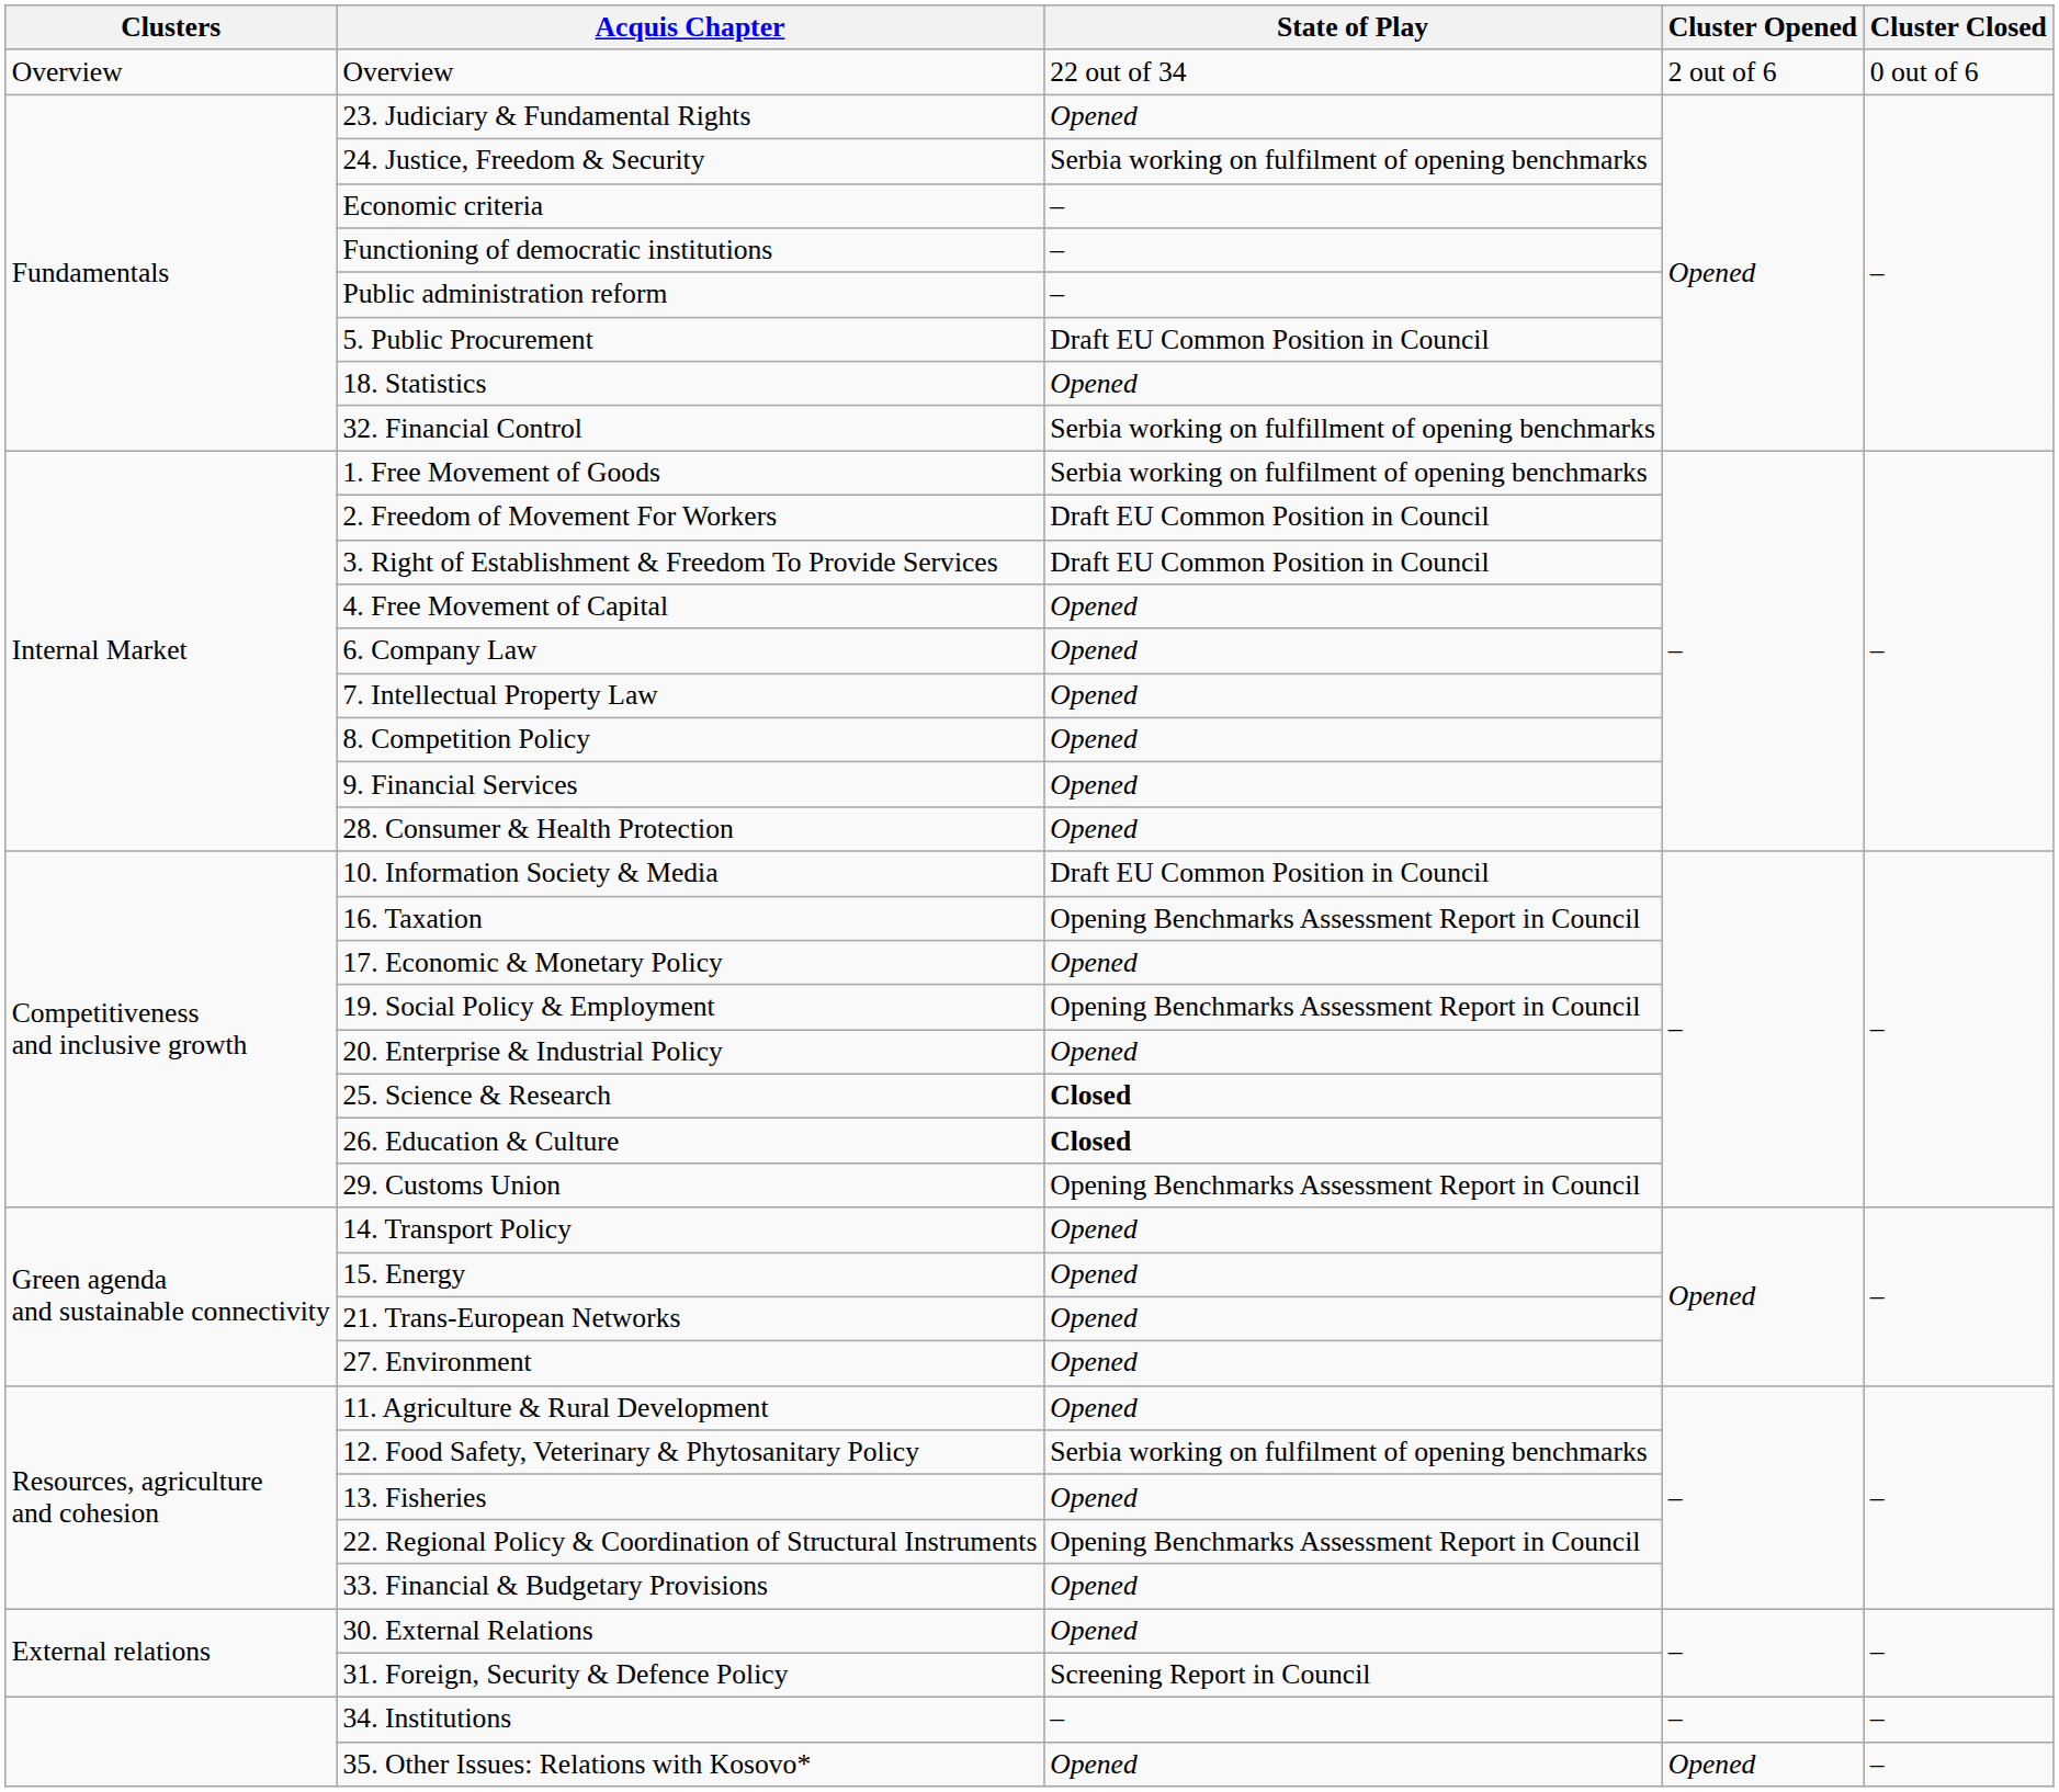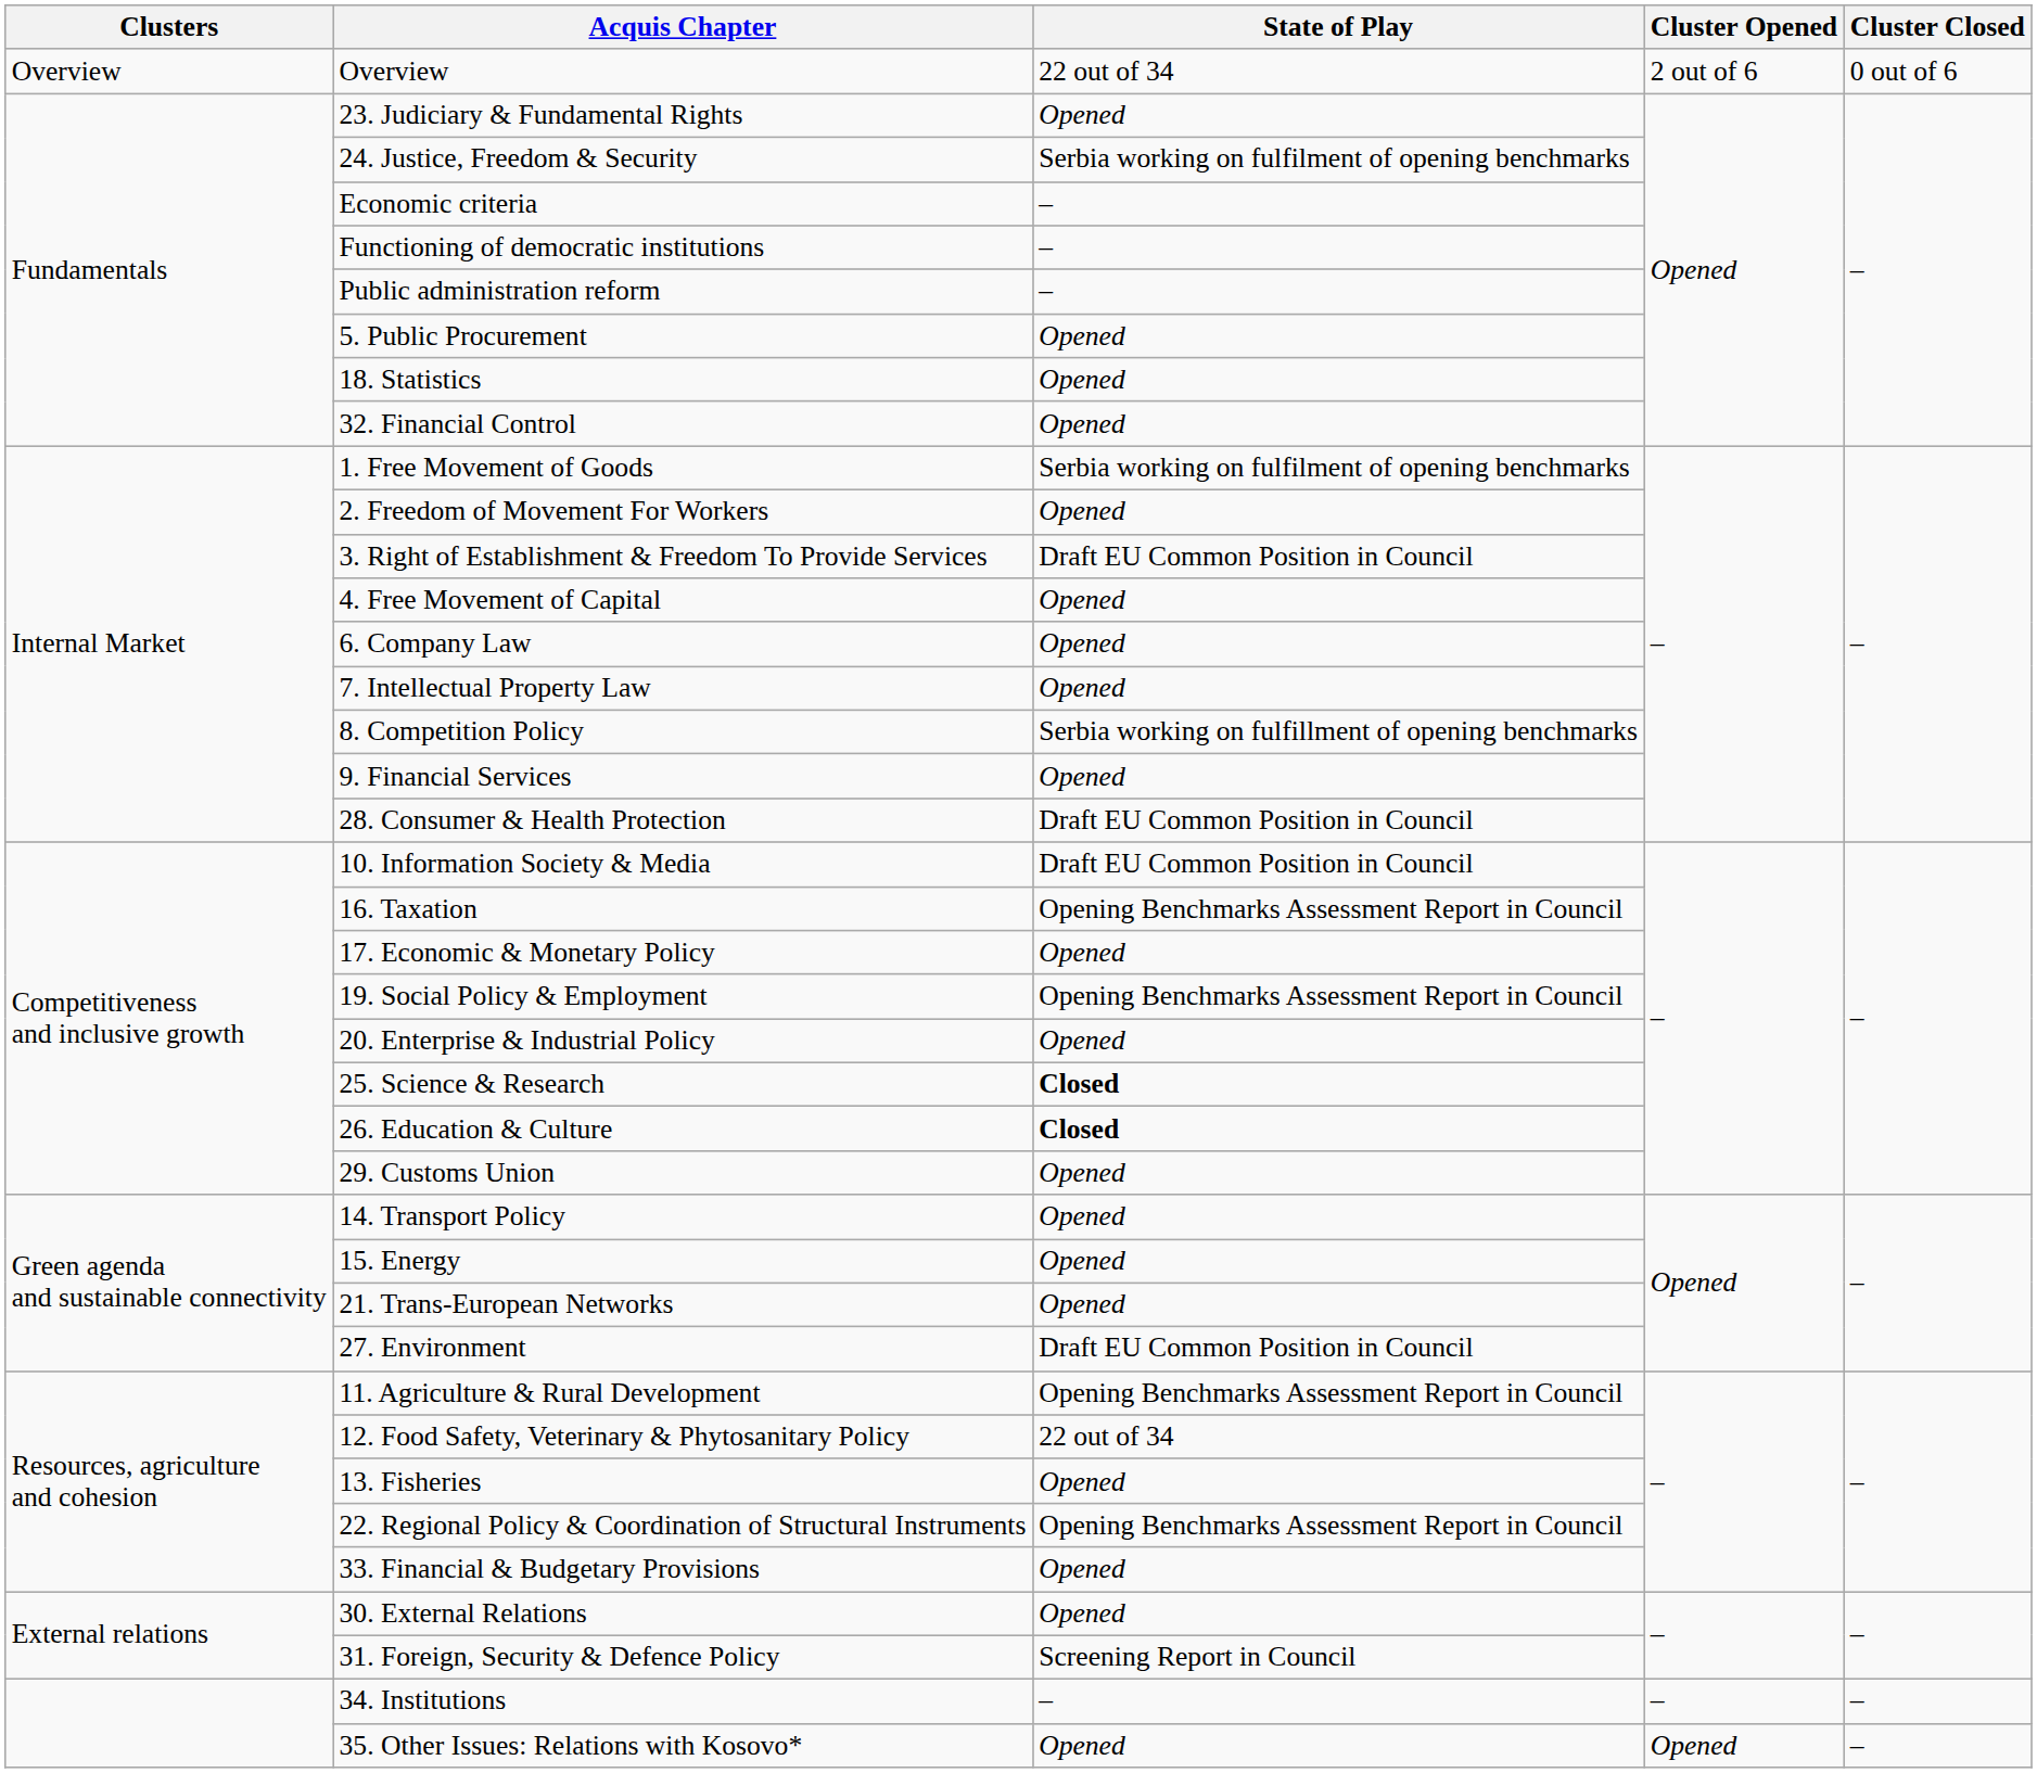 <table class="wikitable mw-collapsible mw-collapsed" style="text-align:left; font-size: 1.0em;">
 <tr>
 <th>Clusters</th>
 <th><a href='#'>Acquis Chapter</a></th>
 <th>State of Play</th>
 <th>Cluster Opened</th>
 <th>Cluster Closed</th>
 </tr>
 <tr>
 <td>Overview</td>
 <td>Overview</td>
 <td>22 out of 34</td>
 <td>2 out of 6</td>
 <td>0 out of 6</td>
 </tr>
 <tr>
 <td rowspan="8">Fundamentals</td>
 <td style="text-align:left;">23. Judiciary & Fundamental Rights</td>
 <td><em>Opened</em></td>
 <td rowspan="8"><em>Opened</em></td>
 <td rowspan="8">–</td>
 </tr>
 <tr>
 <td style="text-align:left;">24. Justice, Freedom & Security</td>
 <td>Serbia working on fulfilment of opening benchmarks</td>
 </tr>
 <tr>
 <td>Economic criteria</td>
 <td>–</td>
 </tr>
 <tr>
 <td>Functioning of democratic institutions</td>
 <td>–</td>
 </tr>
 <tr>
 <td>Public administration reform</td>
 <td>–</td>
 </tr>
 <tr>
 <td style="text-align:left;">5. Public Procurement</td>
-<td>Draft EU Common Position in Council</td>
+<td><em>Opened</em></td>
 </tr>
 <tr>
 <td style="text-align:left;">18. Statistics</td>
 <td><em>Opened</em></td>
 </tr>
 <tr>
 <td style="text-align:left;">32. Financial Control</td>
-<td>Serbia working on fulfillment of opening benchmarks</td>
+<td><em>Opened</em></td>
 </tr>
 <tr>
 <td rowspan="9">Internal Market</td>
 <td style="text-align:left;">1. Free Movement of Goods</td>
 <td>Serbia working on fulfilment of opening benchmarks</td>
 <td rowspan="9">–</td>
 <td rowspan="9">–</td>
 </tr>
 <tr>
 <td style="text-align:left;">2. Freedom of Movement For Workers</td>
-<td>Draft EU Common Position in Council</td>
+<td><em>Opened</em></td>
 </tr>
 <tr>
 <td style="text-align:left;">3. Right of Establishment & Freedom To Provide Services</td>
 <td>Draft EU Common Position in Council</td>
 </tr>
 <tr>
 <td style="text-align:left;">4. Free Movement of Capital</td>
 <td><em>Opened</em></td>
 </tr>
 <tr>
 <td style="text-align:left;">6. Company Law</td>
 <td><em>Opened</em></td>
 </tr>
 <tr>
 <td style="text-align:left;">7. Intellectual Property Law</td>
 <td><em>Opened</em></td>
 </tr>
 <tr>
 <td style="text-align:left;">8. Competition Policy</td>
-<td><em>Opened</em></td>
+<td>Serbia working on fulfillment of opening benchmarks</td>
 </tr>
 <tr>
 <td style="text-align:left;">9. Financial Services</td>
 <td><em>Opened</em></td>
 </tr>
 <tr>
 <td style="text-align:left;">28. Consumer & Health Protection</td>
-<td><em>Opened</em></td>
+<td>Draft EU Common Position in Council</td>
 </tr>
 <tr>
 <td rowspan="8">Competitiveness<br>and inclusive growth</td>
 <td style="text-align:left;">10. Information Society & Media</td>
 <td>Draft EU Common Position in Council</td>
 <td rowspan="8">–</td>
 <td rowspan="8">–</td>
 </tr>
 <tr>
 <td style="text-align:left;">16. Taxation</td>
 <td>Opening Benchmarks Assessment Report in Council</td>
 </tr>
 <tr>
 <td style="text-align:left;">17. Economic & Monetary Policy</td>
 <td><em>Opened</em></td>
 </tr>
 <tr>
 <td style="text-align:left;">19. Social Policy & Employment</td>
 <td>Opening Benchmarks Assessment Report in Council</td>
 </tr>
 <tr>
 <td style="text-align:left;">20. Enterprise & Industrial Policy</td>
 <td><em>Opened</em></td>
 </tr>
 <tr>
 <td style="text-align:left;">25. Science & Research</td>
 <td><strong>Closed</strong></td>
 </tr>
 <tr>
 <td style="text-align:left;">26. Education & Culture</td>
 <td><strong>Closed</strong></td>
 </tr>
 <tr>
 <td style="text-align:left;">29. Customs Union</td>
-<td>Opening Benchmarks Assessment Report in Council</td>
+<td><em>Opened</em></td>
 </tr>
 <tr>
 <td rowspan="4">Green agenda<br>and sustainable connectivity</td>
 <td style="text-align:left;">14. Transport Policy</td>
 <td><em>Opened</em></td>
 <td rowspan="4"><em>Opened</em></td>
 <td rowspan="4">–</td>
 </tr>
 <tr>
 <td style="text-align:left;">15. Energy</td>
 <td><em>Opened</em></td>
 </tr>
 <tr>
 <td style="text-align:left;">21. Trans-European Networks</td>
 <td><em>Opened</em></td>
 </tr>
 <tr>
 <td style="text-align:left;">27. Environment</td>
-<td><em>Opened</em></td>
+<td>Draft EU Common Position in Council</td>
 </tr>
 <tr>
 <td rowspan="5">Resources, agriculture<br>and cohesion</td>
 <td style="text-align:left;">11. Agriculture & Rural Development</td>
-<td><em>Opened</em></td>
+<td>Opening Benchmarks Assessment Report in Council</td>
 <td rowspan="5">–</td>
 <td rowspan="5">–</td>
 </tr>
 <tr>
 <td style="text-align:left;">12. Food Safety, Veterinary & Phytosanitary Policy</td>
-<td>Serbia working on fulfilment of opening benchmarks</td>
+<td>22 out of 34</td>
 </tr>
 <tr>
 <td style="text-align:left;">13. Fisheries</td>
 <td><em>Opened</em></td>
 </tr>
 <tr>
 <td style="text-align:left;">22. Regional Policy & Coordination of Structural Instruments</td>
 <td>Opening Benchmarks Assessment Report in Council</td>
 </tr>
 <tr>
 <td style="text-align:left;">33. Financial & Budgetary Provisions</td>
 <td><em>Opened</em></td>
 </tr>
 <tr>
 <td rowspan="2">External relations</td>
 <td style="text-align:left;">30. External Relations</td>
 <td><em>Opened</em></td>
 <td rowspan="2">–</td>
 <td rowspan="2">–</td>
 </tr>
 <tr>
 <td style="text-align:left;">31. Foreign, Security & Defence Policy</td>
 <td>Screening Report in Council</td>
 </tr>
 <tr>
 <td rowspan="2"></td>
 <td style="text-align:left;">34. Institutions</td>
 <td><em>–</em></td>
 <td><em>–</em></td>
 <td><em>–</em></td>
 </tr>
 <tr>
 <td style="text-align:left;">35. Other Issues: Relations with Kosovo*</td>
 <td><em>Opened</em></td>
 <td><em>Opened</em></td>
 <td>–</td>
 </tr>
 </table>
